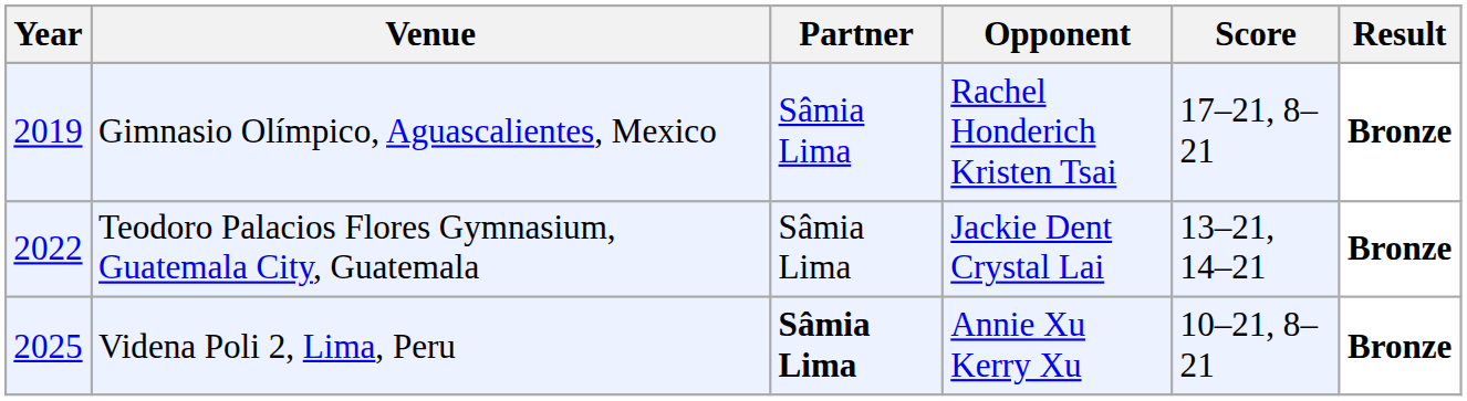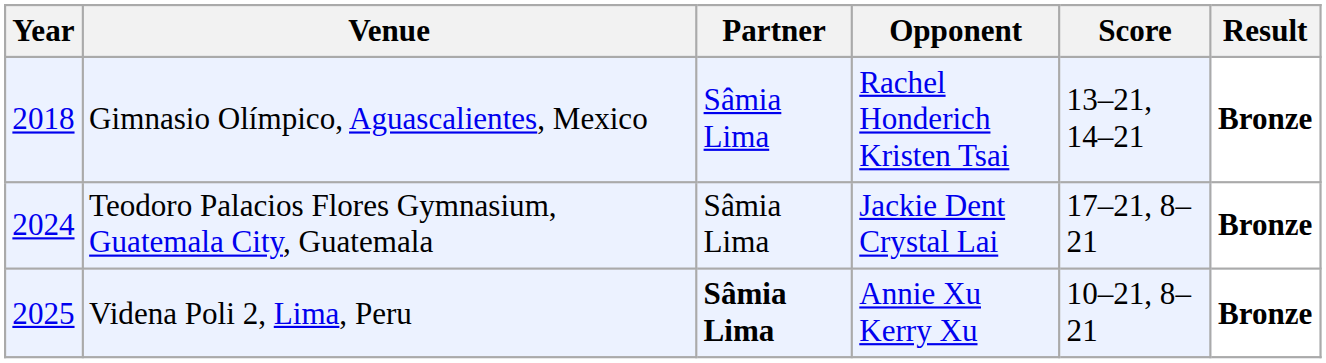 <table class="sortable wikitable" style="font-size: 90%;">
 <tr>
 <th>Year</th>
 <th>Venue</th>
 <th>Partner</th>
 <th>Opponent</th>
 <th>Score</th>
 <th>Result</th>
 </tr>
 <tr style="background:#ECF2FF">
-<td align="center"><a href='#'>2019</a></td>
+<td align="center"><a href='#'>2018</a></td>
 <td align="left">Gimnasio Olímpico, <a href='#'>Aguascalientes</a>, Mexico</td>
 <td align="left"> <a href='#'>Sâmia Lima</a></td>
 <td align="left"> <a href='#'>Rachel Honderich</a><br> <a href='#'>Kristen Tsai</a></td>
-<td align="left">17–21, 8–21</td>
+<td align="left">13–21, 14–21</td>
 <td style="text-align:left; background:white"> <strong>Bronze</strong></td>
 </tr>
 <tr style="background:#ECF2FF">
-<td align="center"><a href='#'>2022</a></td>
+<td align="center"><a href='#'>2024</a></td>
 <td align="left">Teodoro Palacios Flores Gymnasium, <a href='#'>Guatemala City</a>, Guatemala</td>
 <td align="left"> Sâmia Lima</td>
 <td align="left"> <a href='#'>Jackie Dent</a><br> <a href='#'>Crystal Lai</a></td>
-<td align="left">13–21, 14–21</td>
+<td align="left">17–21, 8–21</td>
 <td style="text-align:left; background:white"> <strong>Bronze</strong></td>
 </tr>
 <tr style="background:#ECF2FF">
 <td align="center"><a href='#'>2025</a></td>
 <td align="left">Videna Poli 2, <a href='#'>Lima</a>, Peru</td>
 <td align="left"><strong> Sâmia Lima</strong></td>
 <td align="left"> <a href='#'>Annie Xu</a><br> <a href='#'>Kerry Xu</a></td>
 <td align="left">10–21, 8–21</td>
 <td style="text-align:left; background:white"> <strong>Bronze</strong></td>
 </tr>
 </table>
